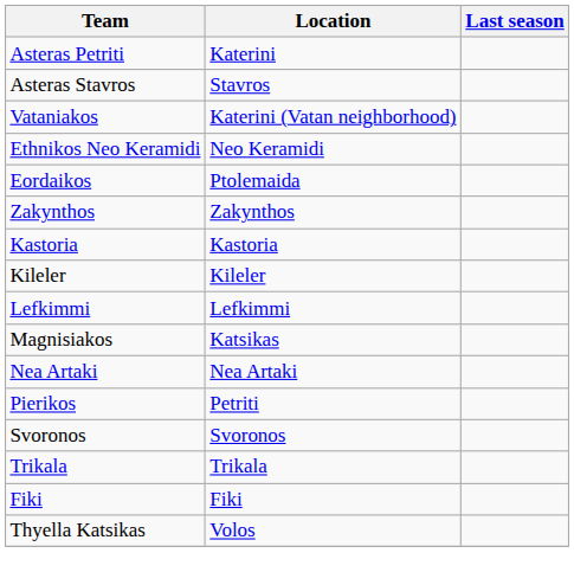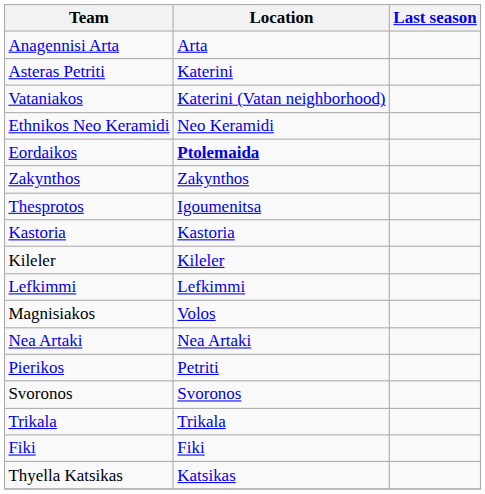 <table class="wikitable sortable">
 <tr>
 <th>Team</th>
 <th>Location</th>
 <th><a href='#'>Last season</a></th>
 </tr>
 <tr>
-<td><a href='#'>Asteras Petriti</a></td>
-<td><a href='#'>Katerini</a></td>
+<td><a href='#'>Anagennisi Arta</a></td>
+<td><a href='#'>Arta</a></td>
 <td></td>
 </tr>
 <tr>
-<td>Asteras Stavros</td>
-<td><a href='#'>Stavros</a></td>
+<td><a href='#'>Asteras Petriti</a></td>
+<td><a href='#'>Katerini</a></td>
 <td></td>
 </tr>
 <tr>
 <td><a href='#'>Vataniakos</a></td>
 <td><a href='#'>Katerini (Vatan neighborhood)</a></td>
 <td></td>
 </tr>
 <tr>
 <td><a href='#'>Ethnikos Neo Keramidi</a></td>
 <td><a href='#'>Neo Keramidi</a></td>
 <td></td>
 </tr>
 <tr>
 <td><a href='#'>Eordaikos</a></td>
-<td><a href='#'>Ptolemaida</a></td>
+<td><strong><a href='#'>Ptolemaida</a></strong></td>
 <td></td>
 </tr>
 <tr>
 <td><a href='#'>Zakynthos</a></td>
 <td><a href='#'>Zakynthos</a></td>
+<td></td>
+</tr>
+<tr>
+<td><a href='#'>Thesprotos</a></td>
+<td><a href='#'>Igoumenitsa</a></td>
 <td></td>
 </tr>
 <tr>
 <td><a href='#'>Kastoria</a></td>
 <td><a href='#'>Kastoria</a></td>
 <td></td>
 </tr>
 <tr>
 <td>Kileler</td>
 <td><a href='#'>Kileler</a></td>
 <td></td>
 </tr>
 <tr>
 <td><a href='#'>Lefkimmi</a></td>
 <td><a href='#'>Lefkimmi</a></td>
 <td></td>
 </tr>
 <tr>
 <td>Magnisiakos</td>
-<td><a href='#'>Katsikas</a></td>
+<td><a href='#'>Volos</a></td>
 <td></td>
 </tr>
 <tr>
 <td><a href='#'>Nea Artaki</a></td>
 <td><a href='#'>Nea Artaki</a></td>
 <td></td>
 </tr>
 <tr>
 <td><a href='#'>Pierikos</a></td>
 <td><a href='#'>Petriti</a></td>
 <td></td>
 </tr>
 <tr>
 <td>Svoronos</td>
 <td><a href='#'>Svoronos</a></td>
 <td></td>
 </tr>
 <tr>
 <td><a href='#'>Trikala</a></td>
 <td><a href='#'>Trikala</a></td>
 <td></td>
 </tr>
 <tr>
 <td><a href='#'>Fiki</a></td>
 <td><a href='#'>Fiki</a></td>
 <td></td>
 </tr>
 <tr>
 <td>Thyella Katsikas</td>
-<td><a href='#'>Volos</a></td>
+<td><a href='#'>Katsikas</a></td>
 <td></td>
 </tr>
 <tr>
 </tr>
 </table>
